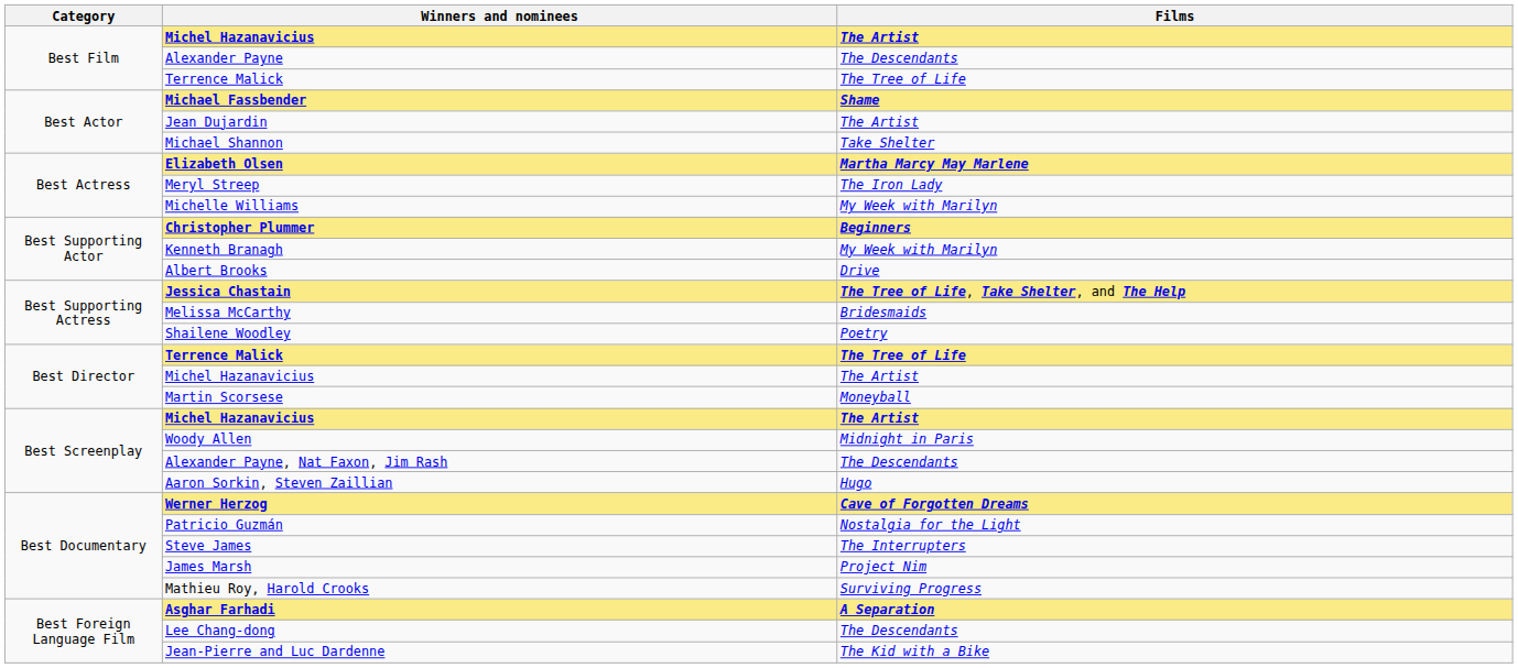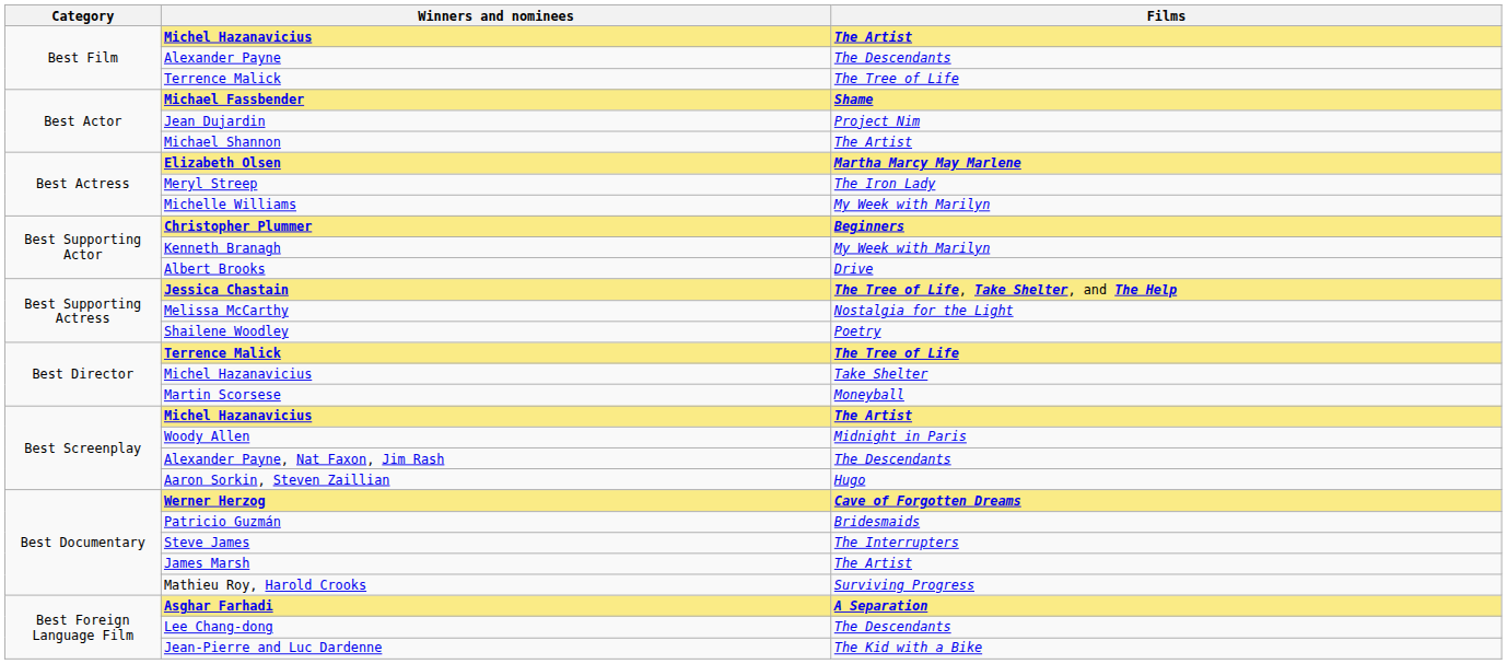 <table class="wikitable" width="95%" cellpadding="5">
 <tr>
 <th width="100"><strong>Category</strong></th>
 <th width="450"><strong>Winners and nominees</strong></th>
 <th width="450"><strong>Films</strong></th>
 </tr>
 <tr>
 <td rowspan="3" style="text-align:center;">Best Film</td>
 <td style="background:#FAEB86;"><strong><a href='#'>Michel Hazanavicius</a></strong></td>
 <td style="background:#FAEB86;"><strong><em><a href='#'>The Artist</a></em></strong></td>
 </tr>
 <tr>
 <td><a href='#'>Alexander Payne</a></td>
 <td><em><a href='#'>The Descendants</a></em></td>
 </tr>
 <tr>
 <td><a href='#'>Terrence Malick</a></td>
 <td><em><a href='#'>The Tree of Life</a></em></td>
 </tr>
 <tr>
 <td rowspan="3" style="text-align:center;">Best Actor</td>
 <td style="background:#FAEB86;"><strong><a href='#'>Michael Fassbender</a></strong></td>
 <td style="background:#FAEB86;"><strong><em><a href='#'>Shame</a></em></strong></td>
 </tr>
 <tr>
 <td><a href='#'>Jean Dujardin</a></td>
-<td><em><a href='#'>The Artist</a></em></td>
+<td><em><a href='#'>Project Nim</a></em></td>
 </tr>
 <tr>
 <td><a href='#'>Michael Shannon</a></td>
-<td><em><a href='#'>Take Shelter</a></em></td>
+<td><em><a href='#'>The Artist</a></em></td>
 </tr>
 <tr>
 <td rowspan="3" style="text-align:center;">Best Actress</td>
 <td style="background:#FAEB86;"><strong><a href='#'>Elizabeth Olsen</a></strong></td>
 <td style="background:#FAEB86;"><strong><em><a href='#'>Martha Marcy May Marlene</a></em></strong></td>
 </tr>
 <tr>
 <td><a href='#'>Meryl Streep</a></td>
 <td><em><a href='#'>The Iron Lady</a></em></td>
 </tr>
 <tr>
 <td><a href='#'>Michelle Williams</a></td>
 <td><em><a href='#'>My Week with Marilyn</a></em></td>
 </tr>
 <tr>
 <td rowspan="3" style="text-align:center;">Best Supporting Actor</td>
 <td style="background:#FAEB86;"><strong><a href='#'>Christopher Plummer</a></strong></td>
 <td style="background:#FAEB86;"><strong><em><a href='#'>Beginners</a></em></strong></td>
 </tr>
 <tr>
 <td><a href='#'>Kenneth Branagh</a></td>
 <td><em><a href='#'>My Week with Marilyn</a></em></td>
 </tr>
 <tr>
 <td><a href='#'>Albert Brooks</a></td>
 <td><em><a href='#'>Drive</a></em></td>
 </tr>
 <tr>
 <td rowspan="3" style="text-align:center;">Best Supporting Actress</td>
 <td style="background:#FAEB86;"><strong><a href='#'>Jessica Chastain</a></strong></td>
 <td style="background:#FAEB86;"><strong><em><a href='#'>The Tree of Life</a></em></strong>, <strong><em><a href='#'>Take Shelter</a></em></strong>, and <strong><em><a href='#'>The Help</a></em></strong></td>
 </tr>
 <tr>
 <td><a href='#'>Melissa McCarthy</a></td>
-<td><em><a href='#'>Bridesmaids</a></em></td>
+<td><em><a href='#'>Nostalgia for the Light</a></em></td>
 </tr>
 <tr>
 <td><a href='#'>Shailene Woodley</a></td>
 <td><em><a href='#'>Poetry</a></em></td>
 </tr>
 <tr>
 <td rowspan="3" style="text-align:center;">Best Director</td>
 <td style="background:#FAEB86;"><strong><a href='#'>Terrence Malick</a></strong></td>
 <td style="background:#FAEB86;"><strong><em><a href='#'>The Tree of Life</a></em></strong></td>
 </tr>
 <tr>
 <td><a href='#'>Michel Hazanavicius</a></td>
-<td><em><a href='#'>The Artist</a></em></td>
+<td><em><a href='#'>Take Shelter</a></em></td>
 </tr>
 <tr>
 <td><a href='#'>Martin Scorsese</a></td>
 <td><em><a href='#'>Moneyball</a></em></td>
 </tr>
 <tr>
 <td style="text-align:center;" rowspan=4>Best Screenplay</td>
 <td style="background:#FAEB86;"><strong><a href='#'>Michel Hazanavicius</a></strong></td>
 <td style="background:#FAEB86;"><strong><em><a href='#'>The Artist</a></em></strong></td>
 </tr>
 <tr>
 <td><a href='#'>Woody Allen</a></td>
 <td><em><a href='#'>Midnight in Paris</a></em></td>
 </tr>
 <tr>
 <td><a href='#'>Alexander Payne</a>, <a href='#'>Nat Faxon</a>, <a href='#'>Jim Rash</a></td>
 <td><em><a href='#'>The Descendants</a></em></td>
 </tr>
 <tr>
 <td><a href='#'>Aaron Sorkin</a>, <a href='#'>Steven Zaillian</a></td>
 <td><em><a href='#'>Hugo</a></em></td>
 </tr>
 <tr>
 <td style="text-align:center;" rowspan=5>Best Documentary</td>
 <td style="background:#FAEB86;"><strong><a href='#'>Werner Herzog</a></strong></td>
 <td style="background:#FAEB86;"><strong><em><a href='#'>Cave of Forgotten Dreams</a></em></strong></td>
 </tr>
 <tr>
 <td><a href='#'>Patricio Guzmán</a></td>
-<td><em><a href='#'>Nostalgia for the Light</a></em></td>
+<td><em><a href='#'>Bridesmaids</a></em></td>
 </tr>
 <tr>
 <td><a href='#'>Steve James</a></td>
 <td><em><a href='#'>The Interrupters</a></em></td>
 </tr>
 <tr>
 <td><a href='#'>James Marsh</a></td>
-<td><em><a href='#'>Project Nim</a></em></td>
+<td><em><a href='#'>The Artist</a></em></td>
 </tr>
 <tr>
 <td>Mathieu Roy, <a href='#'>Harold Crooks</a></td>
 <td><em><a href='#'>Surviving Progress</a></em></td>
 </tr>
 <tr>
 <td style="text-align:center;" rowspan=3>Best Foreign Language Film</td>
 <td style="background:#FAEB86;"><strong><a href='#'>Asghar Farhadi</a></strong></td>
 <td style="background:#FAEB86;"><strong><em><a href='#'>A Separation</a></em></strong></td>
 </tr>
 <tr>
 <td><a href='#'>Lee Chang-dong</a></td>
 <td><em><a href='#'>The Descendants</a></em></td>
 </tr>
 <tr>
 <td><a href='#'>Jean-Pierre and Luc Dardenne</a></td>
 <td><em><a href='#'>The Kid with a Bike</a></em></td>
 </tr>
 </table>
